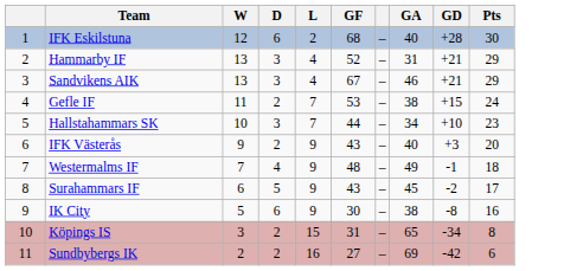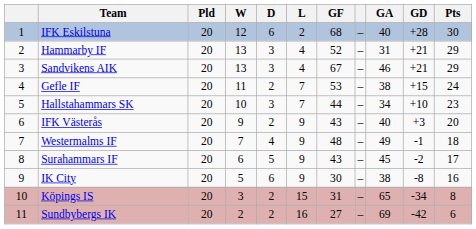 <table class="wikitable" style="text-align: center;">
 <tr>
 <th style="width: 40px;"></th>
 <th style="width: 200px;">Team</th>
+<th style="width: 45px;">Pld</th>
 <th style="width: 35px;">W</th>
 <th style="width: 35px;">D</th>
 <th style="width: 35px;">L</th>
 <th style="width: 45px;">GF</th>
 <th></th>
 <th style="width: 45px;">GA</th>
 <th style="width: 35px;">GD</th>
 <th style="width: 45px;">Pts</th>
 </tr>
 <tr style="background: #b0c4de">
 <td>1</td>
 <td style="text-align: left;"><a href='#'>IFK Eskilstuna</a></td>
+<td>20</td>
 <td>12</td>
 <td>6</td>
 <td>2</td>
 <td>68</td>
 <td>–</td>
 <td>40</td>
 <td>+28</td>
 <td>30</td>
 </tr>
 <tr>
 <td>2</td>
 <td style="text-align: left;"><a href='#'>Hammarby IF</a></td>
+<td>20</td>
 <td>13</td>
 <td>3</td>
 <td>4</td>
 <td>52</td>
 <td>–</td>
 <td>31</td>
 <td>+21</td>
 <td>29</td>
 </tr>
 <tr>
 <td>3</td>
 <td style="text-align: left;"><a href='#'>Sandvikens AIK</a></td>
+<td>20</td>
 <td>13</td>
 <td>3</td>
 <td>4</td>
 <td>67</td>
 <td>–</td>
 <td>46</td>
 <td>+21</td>
 <td>29</td>
 </tr>
 <tr>
 <td>4</td>
 <td style="text-align: left;"><a href='#'>Gefle IF</a></td>
+<td>20</td>
 <td>11</td>
 <td>2</td>
 <td>7</td>
 <td>53</td>
 <td>–</td>
 <td>38</td>
 <td>+15</td>
 <td>24</td>
 </tr>
 <tr>
 <td>5</td>
 <td style="text-align: left;"><a href='#'>Hallstahammars SK</a></td>
+<td>20</td>
 <td>10</td>
 <td>3</td>
 <td>7</td>
 <td>44</td>
 <td>–</td>
 <td>34</td>
 <td>+10</td>
 <td>23</td>
 </tr>
 <tr>
 <td>6</td>
 <td style="text-align: left;"><a href='#'>IFK Västerås</a></td>
+<td>20</td>
 <td>9</td>
 <td>2</td>
 <td>9</td>
 <td>43</td>
 <td>–</td>
 <td>40</td>
 <td>+3</td>
 <td>20</td>
 </tr>
 <tr>
 <td>7</td>
 <td style="text-align: left;"><a href='#'>Westermalms IF</a></td>
+<td>20</td>
 <td>7</td>
 <td>4</td>
 <td>9</td>
 <td>48</td>
 <td>–</td>
 <td>49</td>
 <td>-1</td>
 <td>18</td>
 </tr>
 <tr>
 <td>8</td>
 <td style="text-align: left;"><a href='#'>Surahammars IF</a></td>
+<td>20</td>
 <td>6</td>
 <td>5</td>
 <td>9</td>
 <td>43</td>
 <td>–</td>
 <td>45</td>
 <td>-2</td>
 <td>17</td>
 </tr>
 <tr>
 <td>9</td>
 <td style="text-align: left;"><a href='#'>IK City</a></td>
+<td>20</td>
 <td>5</td>
 <td>6</td>
 <td>9</td>
 <td>30</td>
 <td>–</td>
 <td>38</td>
 <td>-8</td>
 <td>16</td>
 </tr>
 <tr style="background: #deb0b0">
 <td>10</td>
 <td style="text-align: left;"><a href='#'>Köpings IS</a></td>
+<td>20</td>
 <td>3</td>
 <td>2</td>
 <td>15</td>
 <td>31</td>
 <td>–</td>
 <td>65</td>
 <td>-34</td>
 <td>8</td>
 </tr>
 <tr style="background: #deb0b0">
 <td>11</td>
 <td style="text-align: left;"><a href='#'>Sundbybergs IK</a></td>
+<td>20</td>
 <td>2</td>
 <td>2</td>
 <td>16</td>
 <td>27</td>
 <td>–</td>
 <td>69</td>
 <td>-42</td>
 <td>6</td>
 </tr>
 </table>
